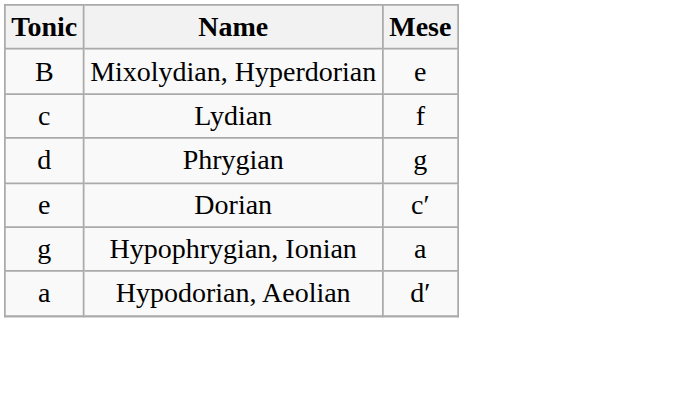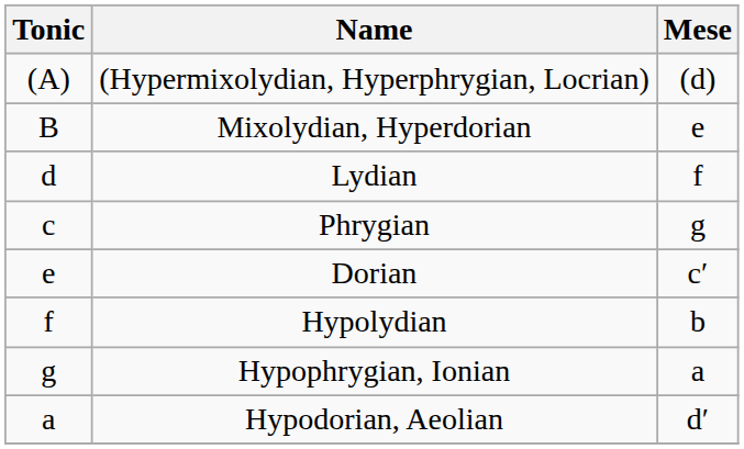 <table class="wikitable" style="text-align:center">
 <tr>
 <th>Tonic</th>
 <th>Name</th>
 <th>Mese</th>
 </tr>
 <tr>
+<td>(A)</td>
+<td>(Hypermixolydian, Hyperphrygian, Locrian)</td>
+<td>(d)</td>
+</tr>
+<tr>
 <td>B</td>
 <td>Mixolydian, Hyperdorian</td>
 <td>e</td>
 </tr>
 <tr>
-<td>c</td>
+<td>d</td>
 <td>Lydian</td>
 <td>f</td>
 </tr>
 <tr>
-<td>d</td>
+<td>c</td>
 <td>Phrygian</td>
 <td>g</td>
 </tr>
 <tr>
 <td>e</td>
 <td>Dorian</td>
 <td>c′</td>
+</tr>
+<tr>
+<td>f</td>
+<td>Hypolydian</td>
+<td>b</td>
 </tr>
 <tr>
 <td>g</td>
 <td>Hypophrygian, Ionian</td>
 <td>a</td>
 </tr>
 <tr>
 <td>a</td>
 <td>Hypodorian, Aeolian</td>
 <td>d′</td>
 </tr>
 <tr>
 </tr>
 </table>
